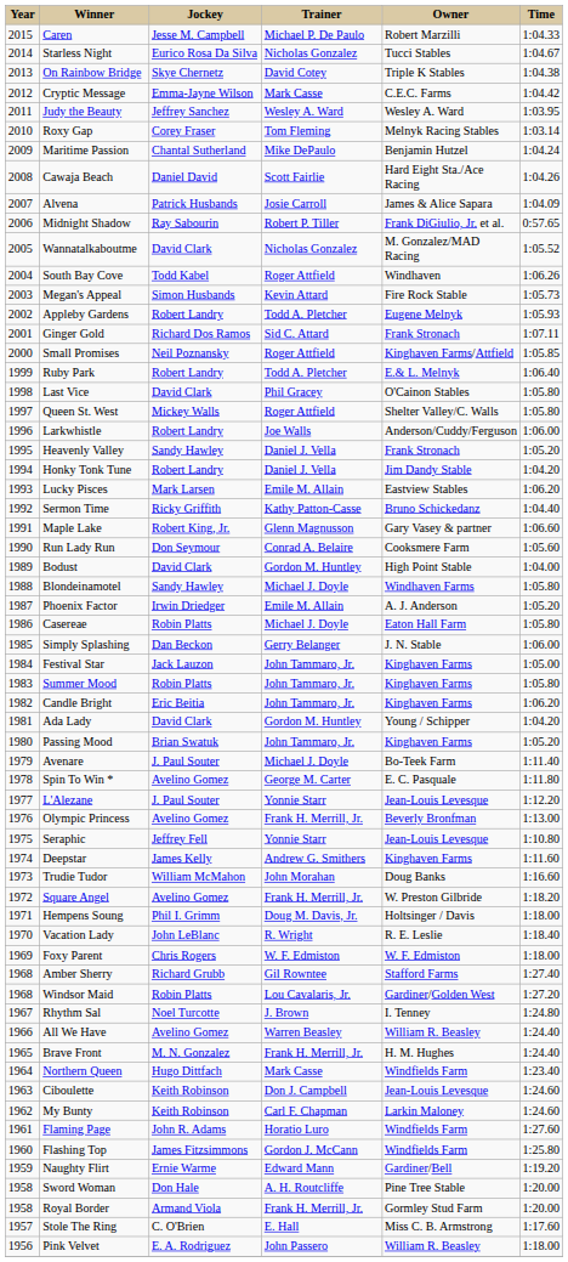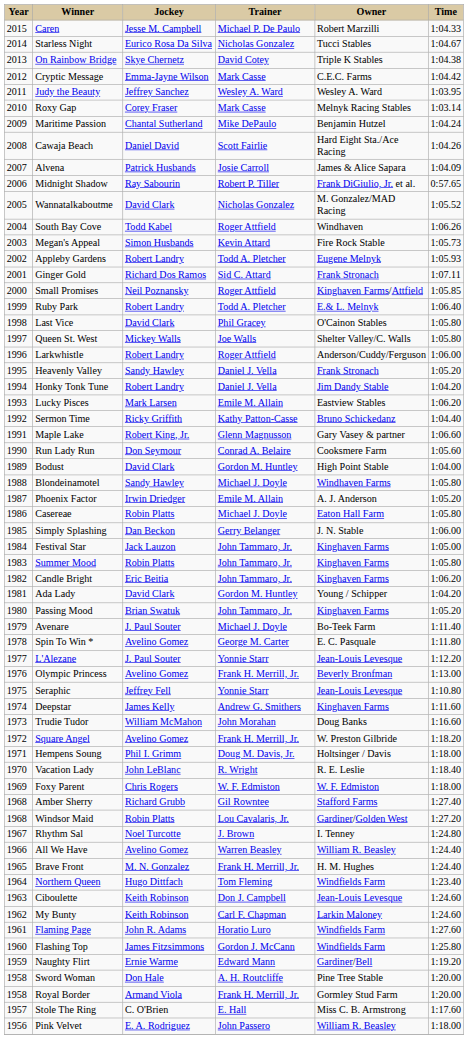 <table class="wikitable sortable">
 <tr>
 <th style="background-color:#DACAA5; width:38px">Year <br></th>
 <th style="background-color:#DACAA5; width:135px">Winner <br></th>
 <th style="background-color:#DACAA5; width:140px">Jockey <br></th>
 <th style="background-color:#DACAA5; width:150px">Trainer <br></th>
 <th style="background-color:#DACAA5; width:170px">Owner <br></th>
 <th style="background-color:#DACAA5">Time</th>
 </tr>
 <tr>
 <td>2015</td>
 <td><a href='#'>Caren</a></td>
 <td><a href='#'>Jesse M. Campbell</a></td>
 <td><a href='#'>Michael P. De Paulo</a></td>
 <td>Robert Marzilli</td>
 <td>1:04.33</td>
 </tr>
 <tr>
 <td>2014</td>
 <td>Starless Night</td>
 <td><a href='#'>Eurico Rosa Da Silva</a></td>
 <td><a href='#'>Nicholas Gonzalez</a></td>
 <td>Tucci Stables</td>
 <td>1:04.67</td>
 </tr>
 <tr>
 <td>2013</td>
 <td><a href='#'>On Rainbow Bridge</a></td>
 <td><a href='#'>Skye Chernetz</a></td>
 <td><a href='#'>David Cotey</a></td>
 <td>Triple K Stables</td>
 <td>1:04.38</td>
 </tr>
 <tr>
 <td>2012</td>
 <td>Cryptic Message</td>
 <td><a href='#'>Emma-Jayne Wilson</a></td>
 <td><a href='#'>Mark Casse</a></td>
 <td>C.E.C. Farms</td>
 <td>1:04.42</td>
 </tr>
 <tr>
 <td>2011</td>
 <td><a href='#'>Judy the Beauty</a></td>
 <td><a href='#'>Jeffrey Sanchez</a></td>
 <td><a href='#'>Wesley A. Ward</a></td>
 <td>Wesley A. Ward</td>
 <td>1:03.95</td>
 </tr>
 <tr>
 <td>2010</td>
 <td>Roxy Gap</td>
 <td><a href='#'>Corey Fraser</a></td>
-<td><a href='#'>Tom Fleming</a></td>
+<td><a href='#'>Mark Casse</a></td>
 <td>Melnyk Racing Stables</td>
 <td>1:03.14</td>
 </tr>
 <tr>
 <td>2009</td>
 <td>Maritime Passion</td>
 <td><a href='#'>Chantal Sutherland</a></td>
 <td><a href='#'>Mike DePaulo</a></td>
 <td>Benjamin Hutzel</td>
 <td>1:04.24</td>
 </tr>
 <tr>
 <td>2008</td>
 <td>Cawaja Beach</td>
 <td><a href='#'>Daniel David</a></td>
 <td><a href='#'>Scott Fairlie</a></td>
 <td>Hard Eight Sta./Ace Racing</td>
 <td>1:04.26</td>
 </tr>
 <tr>
 <td>2007</td>
 <td>Alvena</td>
 <td><a href='#'>Patrick Husbands</a></td>
 <td><a href='#'>Josie Carroll</a></td>
 <td>James & Alice Sapara</td>
 <td>1:04.09</td>
 </tr>
 <tr>
 <td>2006</td>
 <td>Midnight Shadow</td>
 <td><a href='#'>Ray Sabourin</a></td>
 <td><a href='#'>Robert P. Tiller</a></td>
 <td><a href='#'>Frank DiGiulio, Jr.</a> et al.</td>
 <td>0:57.65</td>
 </tr>
 <tr>
 <td>2005</td>
 <td>Wannatalkaboutme</td>
 <td><a href='#'>David Clark</a></td>
 <td><a href='#'>Nicholas Gonzalez</a></td>
 <td>M. Gonzalez/MAD Racing</td>
 <td>1:05.52</td>
 </tr>
 <tr>
 <td>2004</td>
 <td>South Bay Cove</td>
 <td><a href='#'>Todd Kabel</a></td>
 <td><a href='#'>Roger Attfield</a></td>
 <td>Windhaven</td>
 <td>1:06.26</td>
 </tr>
 <tr>
 <td>2003</td>
 <td>Megan's Appeal</td>
 <td><a href='#'>Simon Husbands</a></td>
 <td><a href='#'>Kevin Attard</a></td>
 <td>Fire Rock Stable</td>
 <td>1:05.73</td>
 </tr>
 <tr>
 <td>2002</td>
 <td>Appleby Gardens</td>
 <td><a href='#'>Robert Landry</a></td>
 <td><a href='#'>Todd A. Pletcher</a></td>
 <td><a href='#'>Eugene Melnyk</a></td>
 <td>1:05.93</td>
 </tr>
 <tr>
 <td>2001</td>
 <td>Ginger Gold</td>
 <td><a href='#'>Richard Dos Ramos</a></td>
 <td><a href='#'>Sid C. Attard</a></td>
 <td><a href='#'>Frank Stronach</a></td>
 <td>1:07.11</td>
 </tr>
 <tr>
 <td>2000</td>
 <td>Small Promises</td>
 <td><a href='#'>Neil Poznansky</a></td>
 <td><a href='#'>Roger Attfield</a></td>
 <td><a href='#'>Kinghaven Farms</a>/<a href='#'>Attfield</a></td>
 <td>1:05.85</td>
 </tr>
 <tr>
 <td>1999</td>
 <td>Ruby Park</td>
 <td><a href='#'>Robert Landry</a></td>
 <td><a href='#'>Todd A. Pletcher</a></td>
 <td><a href='#'>E.& L. Melnyk</a></td>
 <td>1:06.40</td>
 </tr>
 <tr>
 <td>1998</td>
 <td>Last Vice</td>
 <td><a href='#'>David Clark</a></td>
 <td><a href='#'>Phil Gracey</a></td>
 <td>O'Cainon Stables</td>
 <td>1:05.80</td>
 </tr>
 <tr>
 <td>1997</td>
 <td>Queen St. West</td>
 <td><a href='#'>Mickey Walls</a></td>
-<td><a href='#'>Roger Attfield</a></td>
+<td><a href='#'>Joe Walls</a></td>
 <td>Shelter Valley/C. Walls</td>
 <td>1:05.80</td>
 </tr>
 <tr>
 <td>1996</td>
 <td>Larkwhistle</td>
 <td><a href='#'>Robert Landry</a></td>
-<td><a href='#'>Joe Walls</a></td>
+<td><a href='#'>Roger Attfield</a></td>
 <td>Anderson/Cuddy/Ferguson</td>
 <td>1:06.00</td>
 </tr>
 <tr>
 <td>1995</td>
 <td>Heavenly Valley</td>
 <td><a href='#'>Sandy Hawley</a></td>
 <td><a href='#'>Daniel J. Vella</a></td>
 <td><a href='#'>Frank Stronach</a></td>
 <td>1:05.20</td>
 </tr>
 <tr>
 <td>1994</td>
 <td>Honky Tonk Tune</td>
 <td><a href='#'>Robert Landry</a></td>
 <td><a href='#'>Daniel J. Vella</a></td>
 <td><a href='#'>Jim Dandy Stable</a></td>
 <td>1:04.20</td>
 </tr>
 <tr>
 <td>1993</td>
 <td>Lucky Pisces</td>
 <td><a href='#'>Mark Larsen</a></td>
 <td><a href='#'>Emile M. Allain</a></td>
 <td>Eastview Stables</td>
 <td>1:06.20</td>
 </tr>
 <tr>
 <td>1992</td>
 <td>Sermon Time</td>
 <td><a href='#'>Ricky Griffith</a></td>
 <td><a href='#'>Kathy Patton-Casse</a></td>
 <td><a href='#'>Bruno Schickedanz</a></td>
 <td>1:04.40</td>
 </tr>
 <tr>
 <td>1991</td>
 <td>Maple Lake</td>
 <td><a href='#'>Robert King, Jr.</a></td>
 <td><a href='#'>Glenn Magnusson</a></td>
 <td>Gary Vasey & partner</td>
 <td>1:06.60</td>
 </tr>
 <tr>
 <td>1990</td>
 <td>Run Lady Run</td>
 <td><a href='#'>Don Seymour</a></td>
 <td><a href='#'>Conrad A. Belaire</a></td>
 <td>Cooksmere Farm</td>
 <td>1:05.60</td>
 </tr>
 <tr>
 <td>1989</td>
 <td>Bodust</td>
 <td><a href='#'>David Clark</a></td>
 <td><a href='#'>Gordon M. Huntley</a></td>
 <td>High Point Stable</td>
 <td>1:04.00</td>
 </tr>
 <tr>
 <td>1988</td>
 <td>Blondeinamotel</td>
 <td><a href='#'>Sandy Hawley</a></td>
 <td><a href='#'>Michael J. Doyle</a></td>
 <td><a href='#'>Windhaven Farms</a></td>
 <td>1:05.80</td>
 </tr>
 <tr>
 <td>1987</td>
 <td>Phoenix Factor</td>
 <td><a href='#'>Irwin Driedger</a></td>
 <td><a href='#'>Emile M. Allain</a></td>
 <td>A. J. Anderson</td>
 <td>1:05.20</td>
 </tr>
 <tr>
 <td>1986</td>
 <td>Casereae</td>
 <td><a href='#'>Robin Platts</a></td>
 <td><a href='#'>Michael J. Doyle</a></td>
 <td><a href='#'>Eaton Hall Farm</a></td>
 <td>1:05.80</td>
 </tr>
 <tr>
 <td>1985</td>
 <td>Simply Splashing</td>
 <td><a href='#'>Dan Beckon</a></td>
 <td><a href='#'>Gerry Belanger</a></td>
 <td>J. N. Stable</td>
 <td>1:06.00</td>
 </tr>
 <tr>
 <td>1984</td>
 <td>Festival Star</td>
 <td><a href='#'>Jack Lauzon</a></td>
 <td><a href='#'>John Tammaro, Jr.</a></td>
 <td><a href='#'>Kinghaven Farms</a></td>
 <td>1:05.00</td>
 </tr>
 <tr>
 <td>1983</td>
 <td><a href='#'>Summer Mood</a></td>
 <td><a href='#'>Robin Platts</a></td>
 <td><a href='#'>John Tammaro, Jr.</a></td>
 <td><a href='#'>Kinghaven Farms</a></td>
 <td>1:05.80</td>
 </tr>
 <tr>
 <td>1982</td>
 <td>Candle Bright</td>
 <td><a href='#'>Eric Beitia</a></td>
 <td><a href='#'>John Tammaro, Jr.</a></td>
 <td><a href='#'>Kinghaven Farms</a></td>
 <td>1:06.20</td>
 </tr>
 <tr>
 <td>1981</td>
 <td>Ada Lady</td>
 <td><a href='#'>David Clark</a></td>
 <td><a href='#'>Gordon M. Huntley</a></td>
 <td>Young / Schipper</td>
 <td>1:04.20</td>
 </tr>
 <tr>
 <td>1980</td>
 <td>Passing Mood</td>
 <td><a href='#'>Brian Swatuk</a></td>
 <td><a href='#'>John Tammaro, Jr.</a></td>
 <td><a href='#'>Kinghaven Farms</a></td>
 <td>1:05.20</td>
 </tr>
 <tr>
 <td>1979</td>
 <td>Avenare</td>
 <td><a href='#'>J. Paul Souter</a></td>
 <td><a href='#'>Michael J. Doyle</a></td>
 <td>Bo-Teek Farm</td>
 <td>1:11.40</td>
 </tr>
 <tr>
 <td>1978</td>
 <td>Spin To Win *</td>
 <td><a href='#'>Avelino Gomez</a></td>
 <td><a href='#'>George M. Carter</a></td>
 <td>E. C. Pasquale</td>
 <td>1:11.80</td>
 </tr>
 <tr>
 <td>1977</td>
 <td><a href='#'>L'Alezane</a></td>
 <td><a href='#'>J. Paul Souter</a></td>
 <td><a href='#'>Yonnie Starr</a></td>
 <td><a href='#'>Jean-Louis Levesque</a></td>
 <td>1:12.20</td>
 </tr>
 <tr>
 <td>1976</td>
 <td>Olympic Princess</td>
 <td><a href='#'>Avelino Gomez</a></td>
 <td><a href='#'>Frank H. Merrill, Jr.</a></td>
 <td><a href='#'>Beverly Bronfman</a></td>
 <td>1:13.00</td>
 </tr>
 <tr>
 <td>1975</td>
 <td>Seraphic</td>
 <td><a href='#'>Jeffrey Fell</a></td>
 <td><a href='#'>Yonnie Starr</a></td>
 <td><a href='#'>Jean-Louis Levesque</a></td>
 <td>1:10.80</td>
 </tr>
 <tr>
 <td>1974</td>
 <td>Deepstar</td>
 <td><a href='#'>James Kelly</a></td>
 <td><a href='#'>Andrew G. Smithers</a></td>
 <td><a href='#'>Kinghaven Farms</a></td>
 <td>1:11.60</td>
 </tr>
 <tr>
 <td>1973</td>
 <td>Trudie Tudor</td>
 <td><a href='#'>William McMahon</a></td>
 <td><a href='#'>John Morahan</a></td>
 <td>Doug Banks</td>
 <td>1:16.60</td>
 </tr>
 <tr>
 <td>1972</td>
 <td><a href='#'>Square Angel</a></td>
 <td><a href='#'>Avelino Gomez</a></td>
 <td><a href='#'>Frank H. Merrill, Jr.</a></td>
 <td>W. Preston Gilbride</td>
 <td>1:18.20</td>
 </tr>
 <tr>
 <td>1971</td>
 <td>Hempens Soung</td>
 <td><a href='#'>Phil I. Grimm</a></td>
 <td><a href='#'>Doug M. Davis, Jr.</a></td>
 <td>Holtsinger / Davis</td>
 <td>1:18.00</td>
 </tr>
 <tr>
 <td>1970</td>
 <td>Vacation Lady</td>
 <td><a href='#'>John LeBlanc</a></td>
 <td><a href='#'>R. Wright</a></td>
 <td>R. E. Leslie</td>
 <td>1:18.40</td>
 </tr>
 <tr>
 <td>1969</td>
 <td>Foxy Parent</td>
 <td><a href='#'>Chris Rogers</a></td>
 <td><a href='#'>W. F. Edmiston</a></td>
 <td><a href='#'>W. F. Edmiston</a></td>
 <td>1:18.00</td>
 </tr>
 <tr>
 <td>1968</td>
 <td>Amber Sherry</td>
 <td><a href='#'>Richard Grubb</a></td>
 <td><a href='#'>Gil Rowntee</a></td>
 <td><a href='#'>Stafford Farms</a></td>
 <td>1:27.40</td>
 </tr>
 <tr>
 <td>1968</td>
 <td>Windsor Maid</td>
 <td><a href='#'>Robin Platts</a></td>
 <td><a href='#'>Lou Cavalaris, Jr.</a></td>
 <td><a href='#'>Gardiner</a>/<a href='#'>Golden West</a></td>
 <td>1:27.20</td>
 </tr>
 <tr>
 <td>1967</td>
 <td>Rhythm Sal</td>
 <td><a href='#'>Noel Turcotte</a></td>
 <td><a href='#'>J. Brown</a></td>
 <td>I. Tenney</td>
 <td>1:24.80</td>
 </tr>
 <tr>
 <td>1966</td>
 <td>All We Have</td>
 <td><a href='#'>Avelino Gomez</a></td>
 <td><a href='#'>Warren Beasley</a></td>
 <td><a href='#'>William R. Beasley</a></td>
 <td>1:24.40</td>
 </tr>
 <tr>
 <td>1965</td>
 <td>Brave Front</td>
 <td><a href='#'>M. N. Gonzalez</a></td>
 <td><a href='#'>Frank H. Merrill, Jr.</a></td>
 <td>H. M. Hughes</td>
 <td>1:24.40</td>
 </tr>
 <tr>
 <td>1964</td>
 <td><a href='#'>Northern Queen</a></td>
 <td><a href='#'>Hugo Dittfach</a></td>
-<td><a href='#'>Mark Casse</a></td>
+<td><a href='#'>Tom Fleming</a></td>
 <td><a href='#'>Windfields Farm</a></td>
 <td>1:23.40</td>
 </tr>
 <tr>
 <td>1963</td>
 <td>Ciboulette</td>
 <td><a href='#'>Keith Robinson</a></td>
 <td><a href='#'>Don J. Campbell</a></td>
 <td><a href='#'>Jean-Louis Levesque</a></td>
 <td>1:24.60</td>
 </tr>
 <tr>
 <td>1962</td>
 <td>My Bunty</td>
 <td><a href='#'>Keith Robinson</a></td>
 <td><a href='#'>Carl F. Chapman</a></td>
 <td><a href='#'>Larkin Maloney</a></td>
 <td>1:24.60</td>
 </tr>
 <tr>
 <td>1961</td>
 <td><a href='#'>Flaming Page</a></td>
 <td><a href='#'>John R. Adams</a></td>
 <td><a href='#'>Horatio Luro</a></td>
 <td><a href='#'>Windfields Farm</a></td>
 <td>1:27.60</td>
 </tr>
 <tr>
 <td>1960</td>
 <td>Flashing Top</td>
 <td><a href='#'>James Fitzsimmons</a></td>
 <td><a href='#'>Gordon J. McCann</a></td>
 <td><a href='#'>Windfields Farm</a></td>
 <td>1:25.80</td>
 </tr>
 <tr>
 <td>1959</td>
 <td>Naughty Flirt</td>
 <td><a href='#'>Ernie Warme</a></td>
 <td><a href='#'>Edward Mann</a></td>
 <td><a href='#'>Gardiner</a>/<a href='#'>Bell</a></td>
 <td>1:19.20</td>
 </tr>
 <tr>
 <td>1958</td>
 <td>Sword Woman</td>
 <td><a href='#'>Don Hale</a></td>
 <td><a href='#'>A. H. Routcliffe</a></td>
 <td>Pine Tree Stable</td>
 <td>1:20.00</td>
 </tr>
 <tr>
 <td>1958</td>
 <td>Royal Border</td>
 <td><a href='#'>Armand Viola</a></td>
 <td><a href='#'>Frank H. Merrill, Jr.</a></td>
 <td>Gormley Stud Farm</td>
 <td>1:20.00</td>
 </tr>
 <tr>
 <td>1957</td>
 <td>Stole The Ring</td>
 <td>C. O'Brien</td>
 <td><a href='#'>E. Hall</a></td>
 <td>Miss C. B. Armstrong</td>
 <td>1:17.60</td>
 </tr>
 <tr>
 <td>1956</td>
 <td>Pink Velvet</td>
 <td><a href='#'>E. A. Rodriguez</a></td>
 <td><a href='#'>John Passero</a></td>
 <td><a href='#'>William R. Beasley</a></td>
 <td>1:18.00</td>
 </tr>
 <tr>
 </tr>
 </table>
